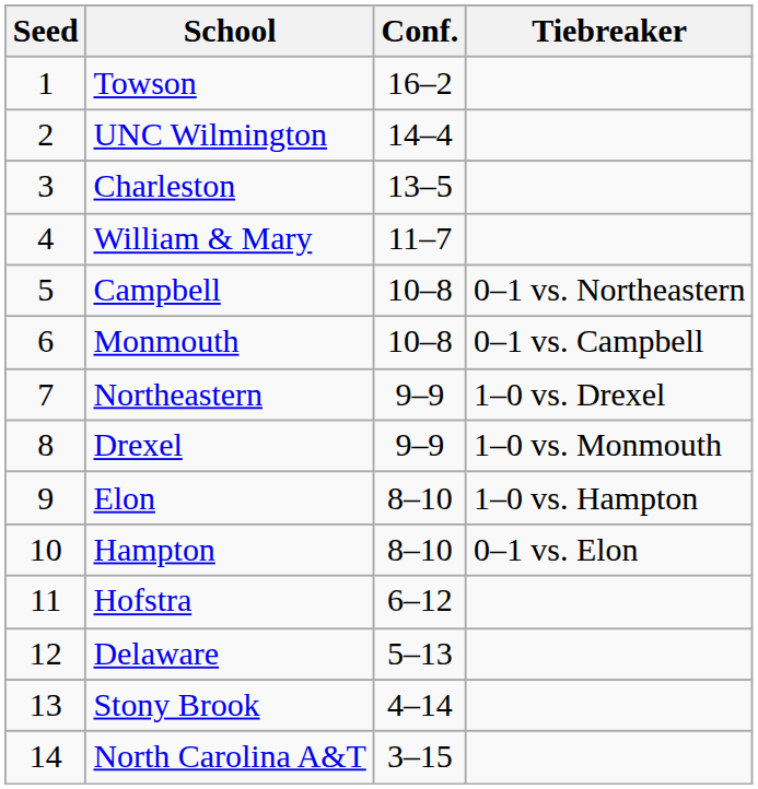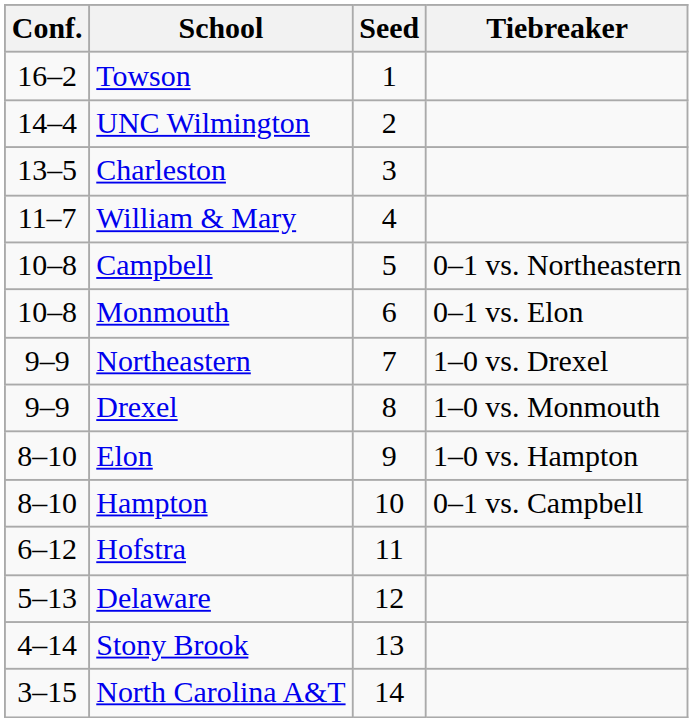 <table class="wikitable" style="text-align:center">
 <tr>
+<th>Conf.</th>
+<th>School</th>
 <th>Seed</th>
-<th>School</th>
-<th>Conf.</th>
 <th>Tiebreaker</th>
 </tr>
 <tr>
+<td>16–2</td>
+<td align=left><a href='#'>Towson</a></td>
 <td>1</td>
-<td align=left><a href='#'>Towson</a></td>
-<td>16–2</td>
 <td align=left></td>
 </tr>
 <tr>
+<td>14–4</td>
+<td align=left><a href='#'>UNC Wilmington</a></td>
 <td>2</td>
-<td align=left><a href='#'>UNC Wilmington</a></td>
-<td>14–4</td>
 <td align=left></td>
 </tr>
 <tr>
+<td>13–5</td>
+<td align=left><a href='#'>Charleston</a></td>
 <td>3</td>
-<td align=left><a href='#'>Charleston</a></td>
-<td>13–5</td>
 <td align=left></td>
 </tr>
 <tr>
+<td>11–7</td>
+<td align=left><a href='#'>William & Mary</a></td>
 <td>4</td>
-<td align=left><a href='#'>William & Mary</a></td>
-<td>11–7</td>
 <td align=left></td>
 </tr>
 <tr>
+<td>10–8</td>
+<td align=left><a href='#'>Campbell</a></td>
 <td>5</td>
-<td align=left><a href='#'>Campbell</a></td>
-<td>10–8</td>
 <td align=left>0–1 vs. Northeastern</td>
 </tr>
 <tr>
+<td>10–8</td>
+<td align=left><a href='#'>Monmouth</a></td>
 <td>6</td>
-<td align=left><a href='#'>Monmouth</a></td>
-<td>10–8</td>
+<td align=left>0–1 vs. Elon</td>
+</tr>
+<tr>
+<td>9–9</td>
+<td align=left><a href='#'>Northeastern</a></td>
+<td>7</td>
+<td align=left>1–0 vs. Drexel</td>
+</tr>
+<tr>
+<td>9–9</td>
+<td align=left><a href='#'>Drexel</a></td>
+<td>8</td>
+<td align=left>1–0 vs. Monmouth</td>
+</tr>
+<tr>
+<td>8–10</td>
+<td align=left><a href='#'>Elon</a></td>
+<td>9</td>
+<td align=left>1–0 vs. Hampton</td>
+</tr>
+<tr>
+<td>8–10</td>
+<td align=left><a href='#'>Hampton</a></td>
+<td>10</td>
 <td align=left>0–1 vs. Campbell</td>
 </tr>
 <tr>
-<td>7</td>
-<td align=left><a href='#'>Northeastern</a></td>
-<td>9–9</td>
-<td align=left>1–0 vs. Drexel</td>
-</tr>
-<tr>
-<td>8</td>
-<td align=left><a href='#'>Drexel</a></td>
-<td>9–9</td>
-<td align=left>1–0 vs. Monmouth</td>
-</tr>
-<tr>
-<td>9</td>
-<td align=left><a href='#'>Elon</a></td>
-<td>8–10</td>
-<td align=left>1–0 vs. Hampton</td>
-</tr>
-<tr>
-<td>10</td>
-<td align=left><a href='#'>Hampton</a></td>
-<td>8–10</td>
-<td align=left>0–1 vs. Elon</td>
-</tr>
-<tr>
+<td>6–12</td>
+<td align=left><a href='#'>Hofstra</a></td>
 <td>11</td>
-<td align=left><a href='#'>Hofstra</a></td>
-<td>6–12</td>
 <td align=left></td>
 </tr>
 <tr>
+<td>5–13</td>
+<td align=left><a href='#'>Delaware</a></td>
 <td>12</td>
-<td align=left><a href='#'>Delaware</a></td>
-<td>5–13</td>
 <td align=left></td>
 </tr>
 <tr>
+<td>4–14</td>
+<td align=left><a href='#'>Stony Brook</a></td>
 <td>13</td>
-<td align=left><a href='#'>Stony Brook</a></td>
-<td>4–14</td>
 <td align=left></td>
 </tr>
 <tr>
+<td>3–15</td>
+<td align=left><a href='#'>North Carolina A&T</a></td>
 <td>14</td>
-<td align=left><a href='#'>North Carolina A&T</a></td>
-<td>3–15</td>
 <td align=left></td>
 </tr>
 </table>
